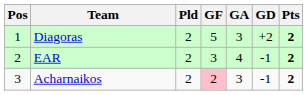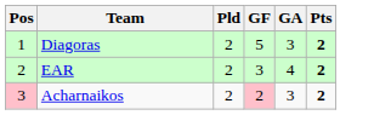 <table class="wikitable" style="text-align: center;">
 <tr>
 <th>Pos</th>
 <th width=165>Team</th>
 <th>Pld</th>
 <th>GF</th>
 <th>GA</th>
-<th>GD</th>
 <th>Pts</th>
 </tr>
 <tr bgcolor="#ccffcc">
 <td>1</td>
 <td align=left><a href='#'>Diagoras</a></td>
 <td>2</td>
 <td>5</td>
 <td>3</td>
-<td>+2</td>
 <td><strong>2</strong></td>
 </tr>
 <tr bgcolor="#ccffcc">
 <td>2</td>
 <td align=left><a href='#'>EAR</a></td>
 <td>2</td>
 <td>3</td>
 <td>4</td>
-<td>-1</td>
 <td><strong>2</strong></td>
 </tr>
 <tr>
-<td>3</td>
+<td style="background: pink;">3</td>
 <td align=left><a href='#'>Acharnaikos</a></td>
 <td>2</td>
 <td style="background: pink;">2</td>
 <td>3</td>
-<td>-1</td>
 <td><strong>2</strong></td>
 </tr>
 </table>
